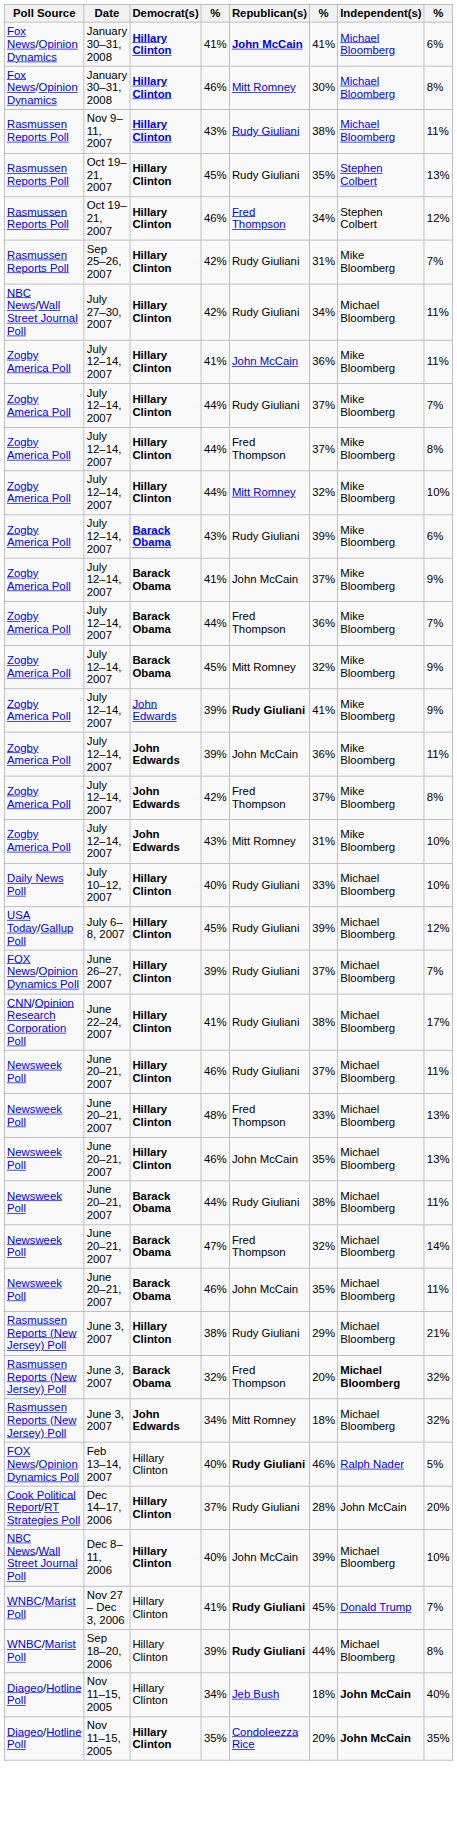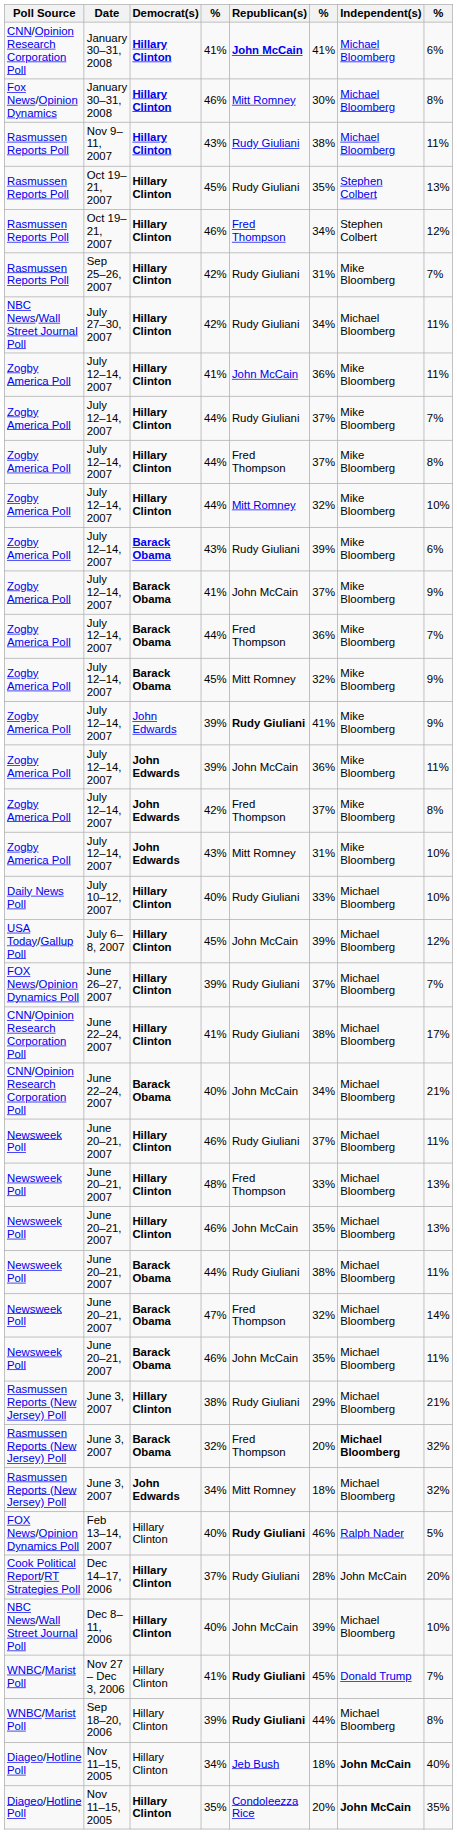 <table class="wikitable sortable">
 <tr>
 <th width="25%">Poll Source</th>
 <th width="10%">Date</th>
 <th width="15%">Democrat(s)</th>
 <th width="5%">%</th>
 <th width="15%">Republican(s)</th>
 <th width="5%">%</th>
 <th width="15%">Independent(s)</th>
 <th width="5%">%</th>
 </tr>
 <tr>
-<td><a href='#'>Fox News</a>/<a href='#'>Opinion Dynamics</a></td>
+<td><a href='#'>CNN</a>/<a href='#'>Opinion Research Corporation Poll</a></td>
 <td>January 30–31, 2008</td>
 <td><strong><a href='#'>Hillary Clinton</a></strong></td>
 <td>41%</td>
 <td><strong><a href='#'>John McCain</a></strong></td>
 <td>41%</td>
 <td><a href='#'>Michael Bloomberg</a></td>
 <td>6%</td>
 </tr>
 <tr>
 <td><a href='#'>Fox News</a>/<a href='#'>Opinion Dynamics</a></td>
 <td>January 30–31, 2008</td>
 <td><strong><a href='#'>Hillary Clinton</a></strong></td>
 <td>46%</td>
 <td><a href='#'>Mitt Romney</a></td>
 <td>30%</td>
 <td><a href='#'>Michael Bloomberg</a></td>
 <td>8%</td>
 </tr>
 <tr>
 <td><a href='#'>Rasmussen Reports Poll</a></td>
 <td>Nov 9–11, 2007</td>
 <td><strong><a href='#'>Hillary Clinton</a></strong></td>
 <td>43%</td>
 <td><a href='#'>Rudy Giuliani</a></td>
 <td>38%</td>
 <td><a href='#'>Michael Bloomberg</a></td>
 <td>11%</td>
 </tr>
 <tr>
 <td><a href='#'>Rasmussen Reports Poll</a></td>
 <td>Oct 19–21, 2007</td>
 <td><strong>Hillary Clinton</strong></td>
 <td>45%</td>
 <td>Rudy Giuliani</td>
 <td>35%</td>
 <td><a href='#'>Stephen Colbert</a></td>
 <td>13%</td>
 </tr>
 <tr>
 <td><a href='#'>Rasmussen Reports Poll</a></td>
 <td>Oct 19–21, 2007</td>
 <td><strong>Hillary Clinton</strong></td>
 <td>46%</td>
 <td><a href='#'>Fred Thompson</a></td>
 <td>34%</td>
 <td>Stephen Colbert</td>
 <td>12%</td>
 </tr>
 <tr>
 <td><a href='#'>Rasmussen Reports Poll</a></td>
 <td>Sep 25–26, 2007</td>
 <td><strong>Hillary Clinton</strong></td>
 <td>42%</td>
 <td>Rudy Giuliani</td>
 <td>31%</td>
 <td>Mike Bloomberg</td>
 <td>7%</td>
 </tr>
 <tr>
 <td><a href='#'>NBC News</a>/<a href='#'>Wall Street Journal Poll</a></td>
 <td>July 27–30, 2007</td>
 <td><strong>Hillary Clinton</strong></td>
 <td>42%</td>
 <td>Rudy Giuliani</td>
 <td>34%</td>
 <td>Michael Bloomberg</td>
 <td>11%</td>
 </tr>
 <tr>
 <td><a href='#'>Zogby America Poll</a></td>
 <td>July 12–14, 2007</td>
 <td><strong>Hillary Clinton</strong></td>
 <td>41%</td>
 <td><a href='#'>John McCain</a></td>
 <td>36%</td>
 <td>Mike Bloomberg</td>
 <td>11%</td>
 </tr>
 <tr>
 <td><a href='#'>Zogby America Poll</a></td>
 <td>July 12–14, 2007</td>
 <td><strong>Hillary Clinton</strong></td>
 <td>44%</td>
 <td>Rudy Giuliani</td>
 <td>37%</td>
 <td>Mike Bloomberg</td>
 <td>7%</td>
 </tr>
 <tr>
 <td><a href='#'>Zogby America Poll</a></td>
 <td>July 12–14, 2007</td>
 <td><strong>Hillary Clinton</strong></td>
 <td>44%</td>
 <td>Fred Thompson</td>
 <td>37%</td>
 <td>Mike Bloomberg</td>
 <td>8%</td>
 </tr>
 <tr>
 <td><a href='#'>Zogby America Poll</a></td>
 <td>July 12–14, 2007</td>
 <td><strong>Hillary Clinton</strong></td>
 <td>44%</td>
 <td><a href='#'>Mitt Romney</a></td>
 <td>32%</td>
 <td>Mike Bloomberg</td>
 <td>10%</td>
 </tr>
 <tr>
 <td><a href='#'>Zogby America Poll</a></td>
 <td>July 12–14, 2007</td>
 <td><strong><a href='#'>Barack Obama</a></strong></td>
 <td>43%</td>
 <td>Rudy Giuliani</td>
 <td>39%</td>
 <td>Mike Bloomberg</td>
 <td>6%</td>
 </tr>
 <tr>
 <td><a href='#'>Zogby America Poll</a></td>
 <td>July 12–14, 2007</td>
 <td><strong>Barack Obama</strong></td>
 <td>41%</td>
 <td>John McCain</td>
 <td>37%</td>
 <td>Mike Bloomberg</td>
 <td>9%</td>
 </tr>
 <tr>
 <td><a href='#'>Zogby America Poll</a></td>
 <td>July 12–14, 2007</td>
 <td><strong>Barack Obama</strong></td>
 <td>44%</td>
 <td>Fred Thompson</td>
 <td>36%</td>
 <td>Mike Bloomberg</td>
 <td>7%</td>
 </tr>
 <tr>
 <td><a href='#'>Zogby America Poll</a></td>
 <td>July 12–14, 2007</td>
 <td><strong>Barack Obama</strong></td>
 <td>45%</td>
 <td>Mitt Romney</td>
 <td>32%</td>
 <td>Mike Bloomberg</td>
 <td>9%</td>
 </tr>
 <tr>
 <td><a href='#'>Zogby America Poll</a></td>
 <td>July 12–14, 2007</td>
 <td><a href='#'>John Edwards</a></td>
 <td>39%</td>
 <td><strong>Rudy Giuliani</strong></td>
 <td>41%</td>
 <td>Mike Bloomberg</td>
 <td>9%</td>
 </tr>
 <tr>
 <td><a href='#'>Zogby America Poll</a></td>
 <td>July 12–14, 2007</td>
 <td><strong>John Edwards</strong></td>
 <td>39%</td>
 <td>John McCain</td>
 <td>36%</td>
 <td>Mike Bloomberg</td>
 <td>11%</td>
 </tr>
 <tr>
 <td><a href='#'>Zogby America Poll</a></td>
 <td>July 12–14, 2007</td>
 <td><strong>John Edwards</strong></td>
 <td>42%</td>
 <td>Fred Thompson</td>
 <td>37%</td>
 <td>Mike Bloomberg</td>
 <td>8%</td>
 </tr>
 <tr>
 <td><a href='#'>Zogby America Poll</a></td>
 <td>July 12–14, 2007</td>
 <td><strong>John Edwards</strong></td>
 <td>43%</td>
 <td>Mitt Romney</td>
 <td>31%</td>
 <td>Mike Bloomberg</td>
 <td>10%</td>
 </tr>
 <tr>
 <td><a href='#'>Daily News Poll</a></td>
 <td>July 10–12, 2007</td>
 <td><strong>Hillary Clinton</strong></td>
 <td>40%</td>
 <td>Rudy Giuliani</td>
 <td>33%</td>
 <td>Michael Bloomberg</td>
 <td>10%</td>
 </tr>
 <tr>
 <td><a href='#'>USA Today</a>/<a href='#'>Gallup Poll</a></td>
 <td>July 6–8, 2007</td>
 <td><strong>Hillary Clinton</strong></td>
 <td>45%</td>
-<td>Rudy Giuliani</td>
+<td>John McCain</td>
 <td>39%</td>
 <td>Michael Bloomberg</td>
 <td>12%</td>
 </tr>
 <tr>
 <td><a href='#'>FOX News</a>/<a href='#'>Opinion Dynamics Poll</a></td>
 <td>June 26–27, 2007</td>
 <td><strong>Hillary Clinton</strong></td>
 <td>39%</td>
 <td>Rudy Giuliani</td>
 <td>37%</td>
 <td>Michael Bloomberg</td>
 <td>7%</td>
 </tr>
 <tr>
 <td><a href='#'>CNN</a>/<a href='#'>Opinion Research Corporation Poll</a></td>
 <td>June 22–24, 2007</td>
 <td><strong>Hillary Clinton</strong></td>
 <td>41%</td>
 <td>Rudy Giuliani</td>
 <td>38%</td>
 <td>Michael Bloomberg</td>
 <td>17%</td>
+</tr>
+<tr>
+<td><a href='#'>CNN</a>/<a href='#'>Opinion Research Corporation Poll</a></td>
+<td>June 22–24, 2007</td>
+<td><strong>Barack Obama</strong></td>
+<td>40%</td>
+<td>John McCain</td>
+<td>34%</td>
+<td>Michael Bloomberg</td>
+<td>21%</td>
 </tr>
 <tr>
 <td><a href='#'>Newsweek Poll</a></td>
 <td>June 20–21, 2007</td>
 <td><strong>Hillary Clinton</strong></td>
 <td>46%</td>
 <td>Rudy Giuliani</td>
 <td>37%</td>
 <td>Michael Bloomberg</td>
 <td>11%</td>
 </tr>
 <tr>
 <td><a href='#'>Newsweek Poll</a></td>
 <td>June 20–21, 2007</td>
 <td><strong>Hillary Clinton</strong></td>
 <td>48%</td>
 <td>Fred Thompson</td>
 <td>33%</td>
 <td>Michael Bloomberg</td>
 <td>13%</td>
 </tr>
 <tr>
 <td><a href='#'>Newsweek Poll</a></td>
 <td>June 20–21, 2007</td>
 <td><strong>Hillary Clinton</strong></td>
 <td>46%</td>
 <td>John McCain</td>
 <td>35%</td>
 <td>Michael Bloomberg</td>
 <td>13%</td>
 </tr>
 <tr>
 <td><a href='#'>Newsweek Poll</a></td>
 <td>June 20–21, 2007</td>
 <td><strong>Barack Obama</strong></td>
 <td>44%</td>
 <td>Rudy Giuliani</td>
 <td>38%</td>
 <td>Michael Bloomberg</td>
 <td>11%</td>
 </tr>
 <tr>
 <td><a href='#'>Newsweek Poll</a></td>
 <td>June 20–21, 2007</td>
 <td><strong>Barack Obama</strong></td>
 <td>47%</td>
 <td>Fred Thompson</td>
 <td>32%</td>
 <td>Michael Bloomberg</td>
 <td>14%</td>
 </tr>
 <tr>
 <td><a href='#'>Newsweek Poll</a></td>
 <td>June 20–21, 2007</td>
 <td><strong>Barack Obama</strong></td>
 <td>46%</td>
 <td>John McCain</td>
 <td>35%</td>
 <td>Michael Bloomberg</td>
 <td>11%</td>
 </tr>
 <tr>
 <td><a href='#'>Rasmussen Reports (New Jersey) Poll</a></td>
 <td>June 3, 2007</td>
 <td><strong>Hillary Clinton</strong></td>
 <td>38%</td>
 <td>Rudy Giuliani</td>
 <td>29%</td>
 <td>Michael Bloomberg</td>
 <td>21%</td>
 </tr>
 <tr>
 <td><a href='#'>Rasmussen Reports (New Jersey) Poll</a></td>
 <td>June 3, 2007</td>
 <td><strong>Barack Obama</strong></td>
 <td>32%</td>
 <td>Fred Thompson</td>
 <td>20%</td>
 <td><strong>Michael Bloomberg</strong></td>
 <td>32%</td>
 </tr>
 <tr>
 <td><a href='#'>Rasmussen Reports (New Jersey) Poll</a></td>
 <td>June 3, 2007</td>
 <td><strong>John Edwards</strong></td>
 <td>34%</td>
 <td>Mitt Romney</td>
 <td>18%</td>
 <td>Michael Bloomberg</td>
 <td>32%</td>
 </tr>
 <tr>
 <td><a href='#'>FOX News</a>/<a href='#'>Opinion Dynamics Poll</a></td>
 <td>Feb 13–14, 2007</td>
 <td>Hillary Clinton</td>
 <td>40%</td>
 <td><strong>Rudy Giuliani</strong></td>
 <td>46%</td>
 <td><a href='#'>Ralph Nader</a></td>
 <td>5%</td>
 </tr>
 <tr>
 <td><a href='#'>Cook Political Report</a>/<a href='#'>RT Strategies Poll</a></td>
 <td>Dec 14–17, 2006</td>
 <td><strong>Hillary Clinton</strong></td>
 <td>37%</td>
 <td>Rudy Giuliani</td>
 <td>28%</td>
 <td>John McCain</td>
 <td>20%</td>
 </tr>
 <tr>
 <td><a href='#'>NBC News</a>/<a href='#'>Wall Street Journal Poll</a></td>
 <td>Dec 8–11, 2006</td>
 <td><strong>Hillary Clinton</strong></td>
 <td>40%</td>
 <td>John McCain</td>
 <td>39%</td>
 <td>Michael Bloomberg</td>
 <td>10%</td>
 </tr>
 <tr>
 <td><a href='#'>WNBC</a>/<a href='#'>Marist Poll</a></td>
 <td>Nov 27 – Dec 3, 2006</td>
 <td>Hillary Clinton</td>
 <td>41%</td>
 <td><strong>Rudy Giuliani</strong></td>
 <td>45%</td>
 <td><a href='#'>Donald Trump</a></td>
 <td>7%</td>
 </tr>
 <tr>
 <td><a href='#'>WNBC</a>/<a href='#'>Marist Poll</a></td>
 <td>Sep 18–20, 2006</td>
 <td>Hillary Clinton</td>
 <td>39%</td>
 <td><strong>Rudy Giuliani</strong></td>
 <td>44%</td>
 <td>Michael Bloomberg</td>
 <td>8%</td>
 </tr>
 <tr>
 <td><a href='#'>Diageo</a>/<a href='#'>Hotline Poll</a></td>
 <td>Nov 11–15, 2005</td>
 <td>Hillary Clinton</td>
 <td>34%</td>
 <td><a href='#'>Jeb Bush</a></td>
 <td>18%</td>
 <td><strong>John McCain</strong></td>
 <td>40%</td>
 </tr>
 <tr>
 <td><a href='#'>Diageo</a>/<a href='#'>Hotline Poll</a></td>
 <td>Nov 11–15, 2005</td>
 <td><strong>Hillary Clinton</strong></td>
 <td>35%</td>
 <td><a href='#'>Condoleezza Rice</a></td>
 <td>20%</td>
 <td><strong>John McCain</strong></td>
 <td>35%</td>
 </tr>
 </table>
